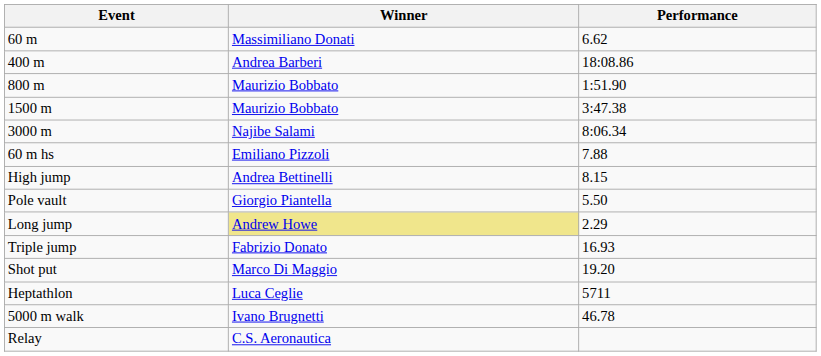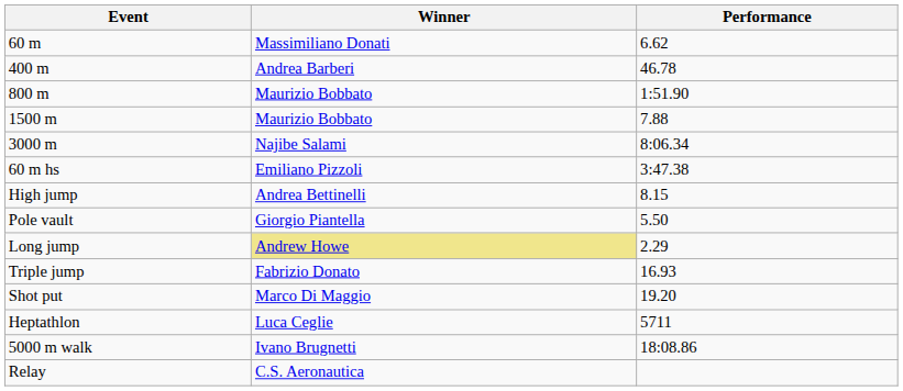 <table class="wikitable" width=45% style="font-size:100%; text-align:left;">
 <tr>
 <th>Event</th>
 <th>Winner</th>
 <th>Performance</th>
 </tr>
 <tr>
 <td>60 m</td>
 <td><a href='#'>Massimiliano Donati</a></td>
 <td>6.62</td>
 </tr>
 <tr>
 <td>400 m</td>
 <td><a href='#'>Andrea Barberi </a></td>
-<td>18:08.86</td>
+<td>46.78</td>
 </tr>
 <tr>
 <td>800 m</td>
 <td><a href='#'>Maurizio Bobbato </a></td>
 <td>1:51.90</td>
 </tr>
 <tr>
 <td>1500 m</td>
 <td><a href='#'>Maurizio Bobbato</a></td>
-<td>3:47.38</td>
+<td>7.88</td>
 </tr>
 <tr>
 <td>3000 m</td>
 <td><a href='#'>Najibe Salami</a></td>
 <td>8:06.34</td>
 </tr>
 <tr>
 <td>60 m hs</td>
 <td><a href='#'>Emiliano Pizzoli </a></td>
-<td>7.88</td>
+<td>3:47.38</td>
 </tr>
 <tr>
 <td>High jump</td>
 <td><a href='#'>Andrea Bettinelli </a></td>
 <td>8.15</td>
 </tr>
 <tr>
 <td>Pole vault</td>
 <td><a href='#'>Giorgio Piantella </a></td>
 <td>5.50</td>
 </tr>
 <tr>
 <td>Long jump</td>
 <td style="background: khaki;"><a href='#'>Andrew Howe </a></td>
 <td>2.29</td>
 </tr>
 <tr>
 <td>Triple jump</td>
 <td><a href='#'>Fabrizio Donato </a></td>
 <td>16.93</td>
 </tr>
 <tr>
 <td>Shot put</td>
 <td><a href='#'>Marco Di Maggio</a></td>
 <td>19.20</td>
 </tr>
 <tr>
 <td>Heptathlon</td>
 <td><a href='#'>Luca Ceglie</a></td>
 <td>5711</td>
 </tr>
 <tr>
 <td>5000 m walk</td>
 <td><a href='#'>Ivano Brugnetti</a></td>
-<td>46.78</td>
+<td>18:08.86</td>
 </tr>
 <tr>
 <td>Relay</td>
 <td><a href='#'>C.S. Aeronautica </a></td>
 <td></td>
 </tr>
 </table>
